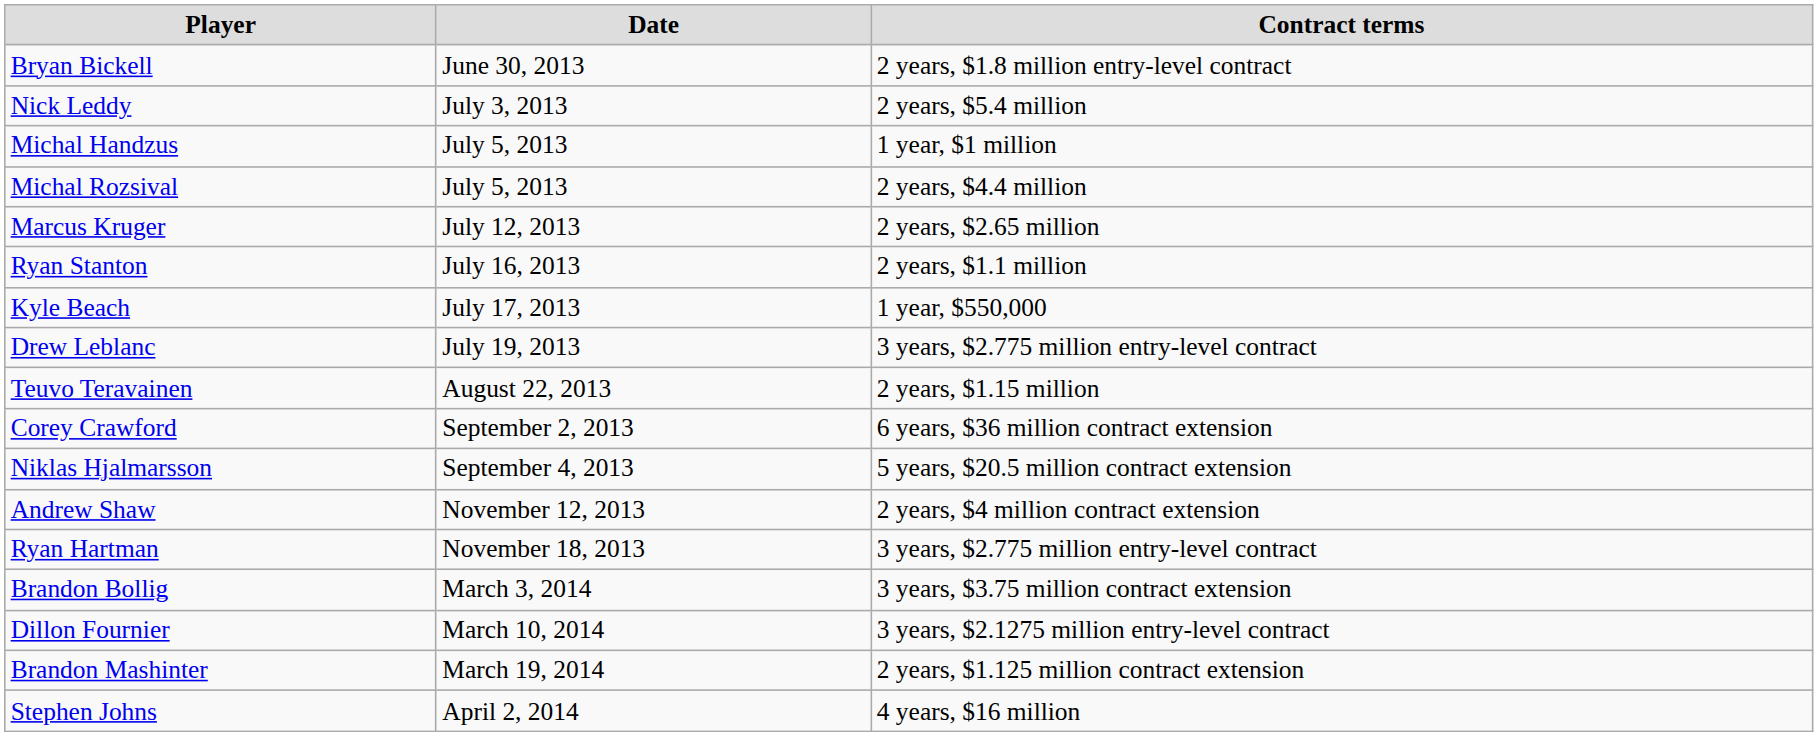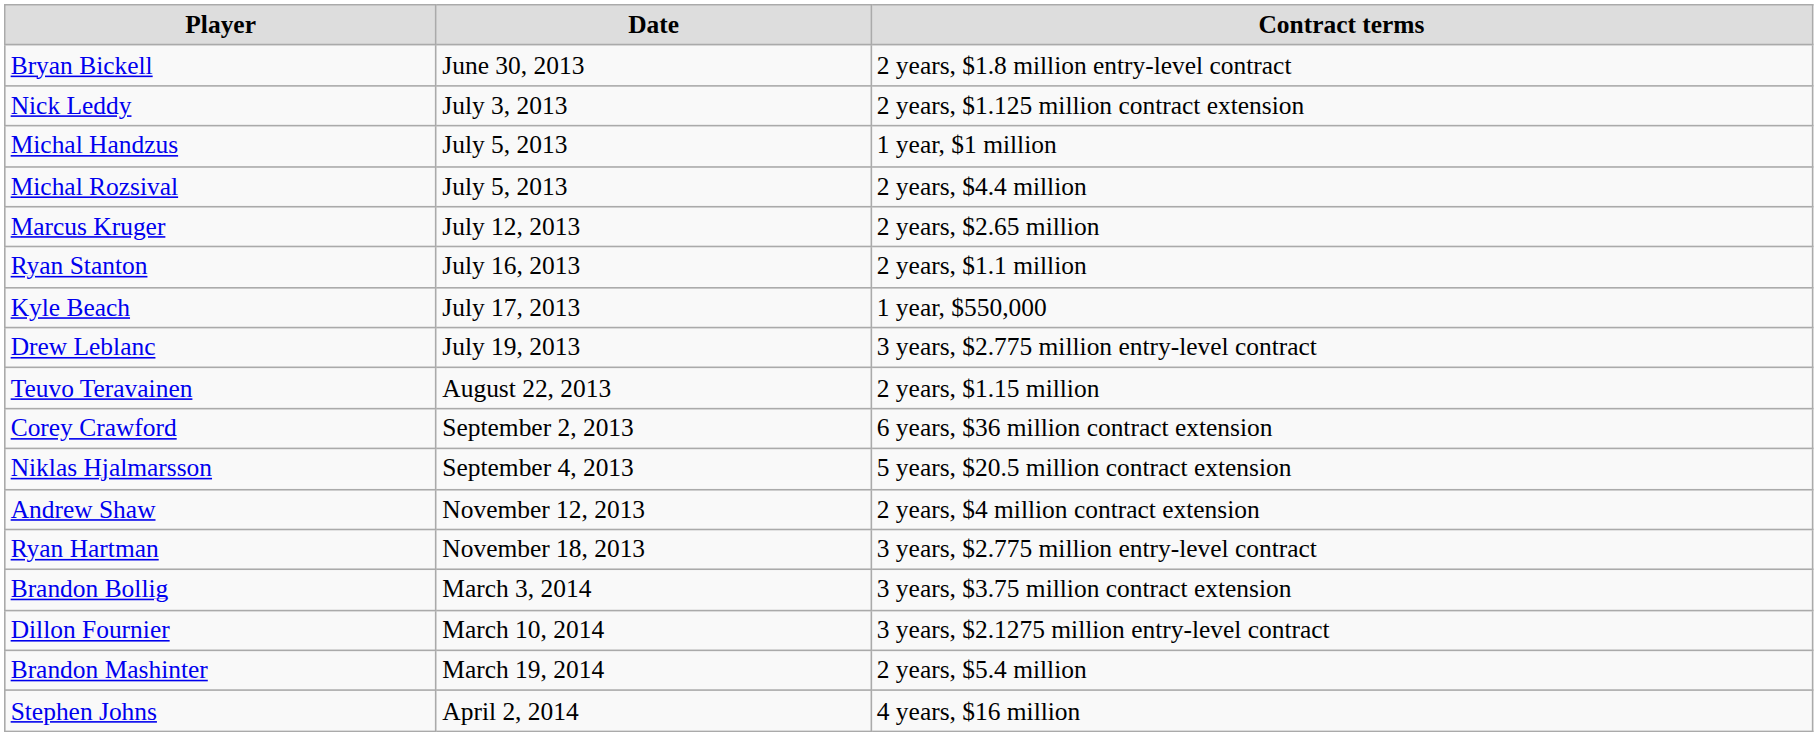 <table class="wikitable" style="width:90%;">
 <tr style="text-align:center; background:#ddd;">
 <td><strong>Player</strong></td>
 <td><strong>Date</strong></td>
 <td><strong>Contract terms</strong></td>
 </tr>
 <tr>
 <td><a href='#'>Bryan Bickell</a></td>
 <td>June 30, 2013</td>
 <td>2 years, $1.8 million entry-level contract</td>
 </tr>
 <tr>
 <td><a href='#'>Nick Leddy</a></td>
 <td>July 3, 2013</td>
-<td>2 years, $5.4 million</td>
+<td>2 years, $1.125 million contract extension</td>
 </tr>
 <tr>
 <td><a href='#'>Michal Handzus</a></td>
 <td>July 5, 2013</td>
 <td>1 year, $1 million</td>
 </tr>
 <tr>
 <td><a href='#'>Michal Rozsival</a></td>
 <td>July 5, 2013</td>
 <td>2 years, $4.4 million</td>
 </tr>
 <tr>
 <td><a href='#'>Marcus Kruger</a></td>
 <td>July 12, 2013</td>
 <td>2 years, $2.65 million</td>
 </tr>
 <tr>
 <td><a href='#'>Ryan Stanton</a></td>
 <td>July 16, 2013</td>
 <td>2 years, $1.1 million</td>
 </tr>
 <tr>
 <td><a href='#'>Kyle Beach</a></td>
 <td>July 17, 2013</td>
 <td>1 year, $550,000</td>
 </tr>
 <tr>
 <td><a href='#'>Drew Leblanc</a></td>
 <td>July 19, 2013</td>
 <td>3 years, $2.775 million entry-level contract</td>
 </tr>
 <tr>
 <td><a href='#'>Teuvo Teravainen</a></td>
 <td>August 22, 2013</td>
 <td>2 years, $1.15 million</td>
 </tr>
 <tr>
 <td><a href='#'>Corey Crawford</a></td>
 <td>September 2, 2013</td>
 <td>6 years, $36 million contract extension</td>
 </tr>
 <tr>
 <td><a href='#'>Niklas Hjalmarsson</a></td>
 <td>September 4, 2013</td>
 <td>5 years, $20.5 million contract extension</td>
 </tr>
 <tr>
 <td><a href='#'>Andrew Shaw</a></td>
 <td>November 12, 2013</td>
 <td>2 years, $4 million contract extension</td>
 </tr>
 <tr>
 <td><a href='#'>Ryan Hartman</a></td>
 <td>November 18, 2013</td>
 <td>3 years, $2.775 million entry-level contract</td>
 </tr>
 <tr>
 <td><a href='#'>Brandon Bollig</a></td>
 <td>March 3, 2014</td>
 <td>3 years, $3.75 million contract extension</td>
 </tr>
 <tr>
 <td><a href='#'>Dillon Fournier</a></td>
 <td>March 10, 2014</td>
 <td>3 years, $2.1275 million entry-level contract</td>
 </tr>
 <tr>
 <td><a href='#'>Brandon Mashinter</a></td>
 <td>March 19, 2014</td>
-<td>2 years, $1.125 million contract extension</td>
+<td>2 years, $5.4 million</td>
 </tr>
 <tr>
 <td><a href='#'>Stephen Johns</a></td>
 <td>April 2, 2014</td>
 <td>4 years, $16 million</td>
 </tr>
 </table>
